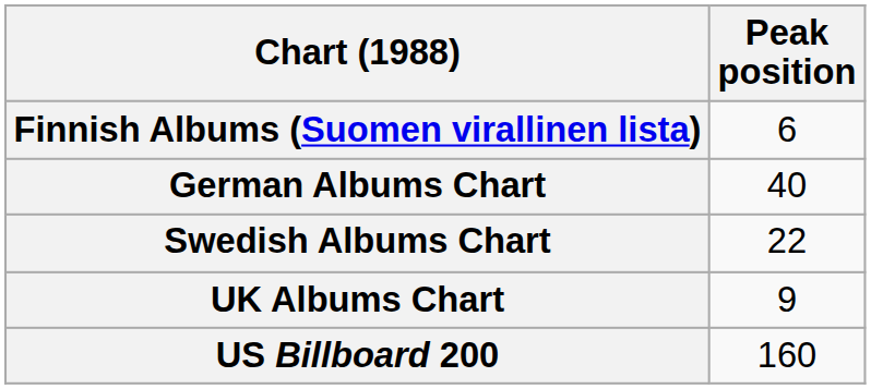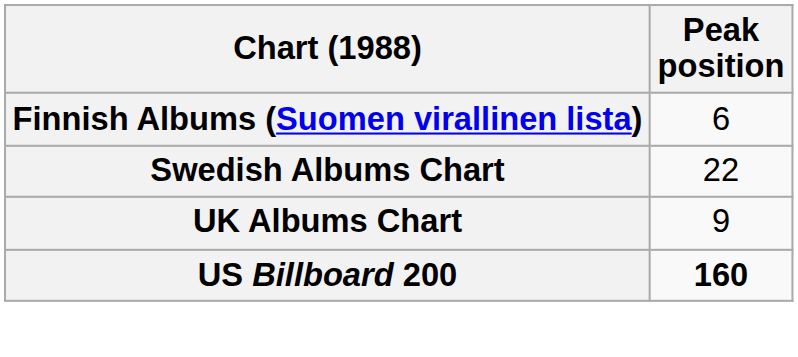 <table class="wikitable sortable plainrowheaders">
 <tr>
 <th scope="col">Chart (1988)</th>
 <th scope="col">Peak<br>position</th>
 </tr>
 <tr>
 <th scope="row">Finnish Albums (<a href='#'>Suomen virallinen lista</a>)</th>
 <td style="text-align:center;">6</td>
-</tr>
-<tr>
-<th scope="row">German Albums Chart</th>
-<td align="center">40</td>
 </tr>
 <tr>
 <th scope="row">Swedish Albums Chart</th>
 <td align="center">22</td>
 </tr>
 <tr>
 <th scope="row">UK Albums Chart</th>
 <td align="center">9</td>
 </tr>
 <tr>
 <th scope="row">US <em>Billboard</em> 200</th>
-<td align="center">160</td>
+<td align="center"><strong>160</strong></td>
 </tr>
 </table>
